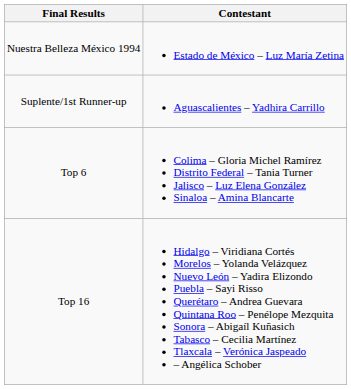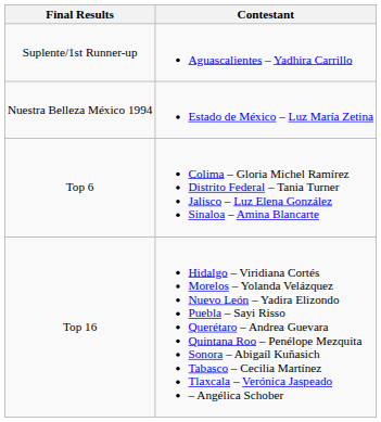 <table class="wikitable">
 <tr>
 <th>Final Results</th>
 <th>Contestant</th>
 </tr>
 <tr>
+<td align="center">Suplente/1st Runner-up</td>
+<td><br><ul><li> <a href='#'>Aguascalientes</a> – <a href='#'>Yadhira Carrillo</a></li></ul></td>
+</tr>
+<tr>
 <td align="center">Nuestra Belleza México 1994</td>
 <td><br><ul><li> <a href='#'>Estado de México</a> – <a href='#'>Luz María Zetina</a></li></ul></td>
-</tr>
-<tr>
-<td align="center">Suplente/1st Runner-up</td>
-<td><br><ul><li> <a href='#'>Aguascalientes</a> – <a href='#'>Yadhira Carrillo</a></li></ul></td>
 </tr>
 <tr>
 <td align="center">Top 6</td>
 <td><br><ul><li> <a href='#'>Colima</a> – Gloria Michel Ramírez</li><li> <a href='#'>Distrito Federal</a> – Tania Turner</li><li> <a href='#'>Jalisco</a> – <a href='#'>Luz Elena González</a></li><li> <a href='#'>Sinaloa</a> – <a href='#'>Amina Blancarte</a></li></ul></td>
 </tr>
 <tr>
 <td align="center">Top 16</td>
 <td><br><ul><li> <a href='#'>Hidalgo</a> – Viridiana Cortés</li><li> <a href='#'>Morelos</a> – Yolanda Velázquez</li><li> <a href='#'>Nuevo León</a> – Yadira Elizondo</li><li> <a href='#'>Puebla</a> – Sayi Risso</li><li> <a href='#'>Querétaro</a> – Andrea Guevara</li><li> <a href='#'>Quintana Roo</a> – Penélope Mezquita</li><li> <a href='#'>Sonora</a> – Abigaíl Kuñasich</li><li> <a href='#'>Tabasco</a> – Cecilia Martínez</li><li> <a href='#'>Tlaxcala</a> – <a href='#'>Verónica Jaspeado</a></li><li> – Angélica Schober</li></ul></td>
 </tr>
 </table>
